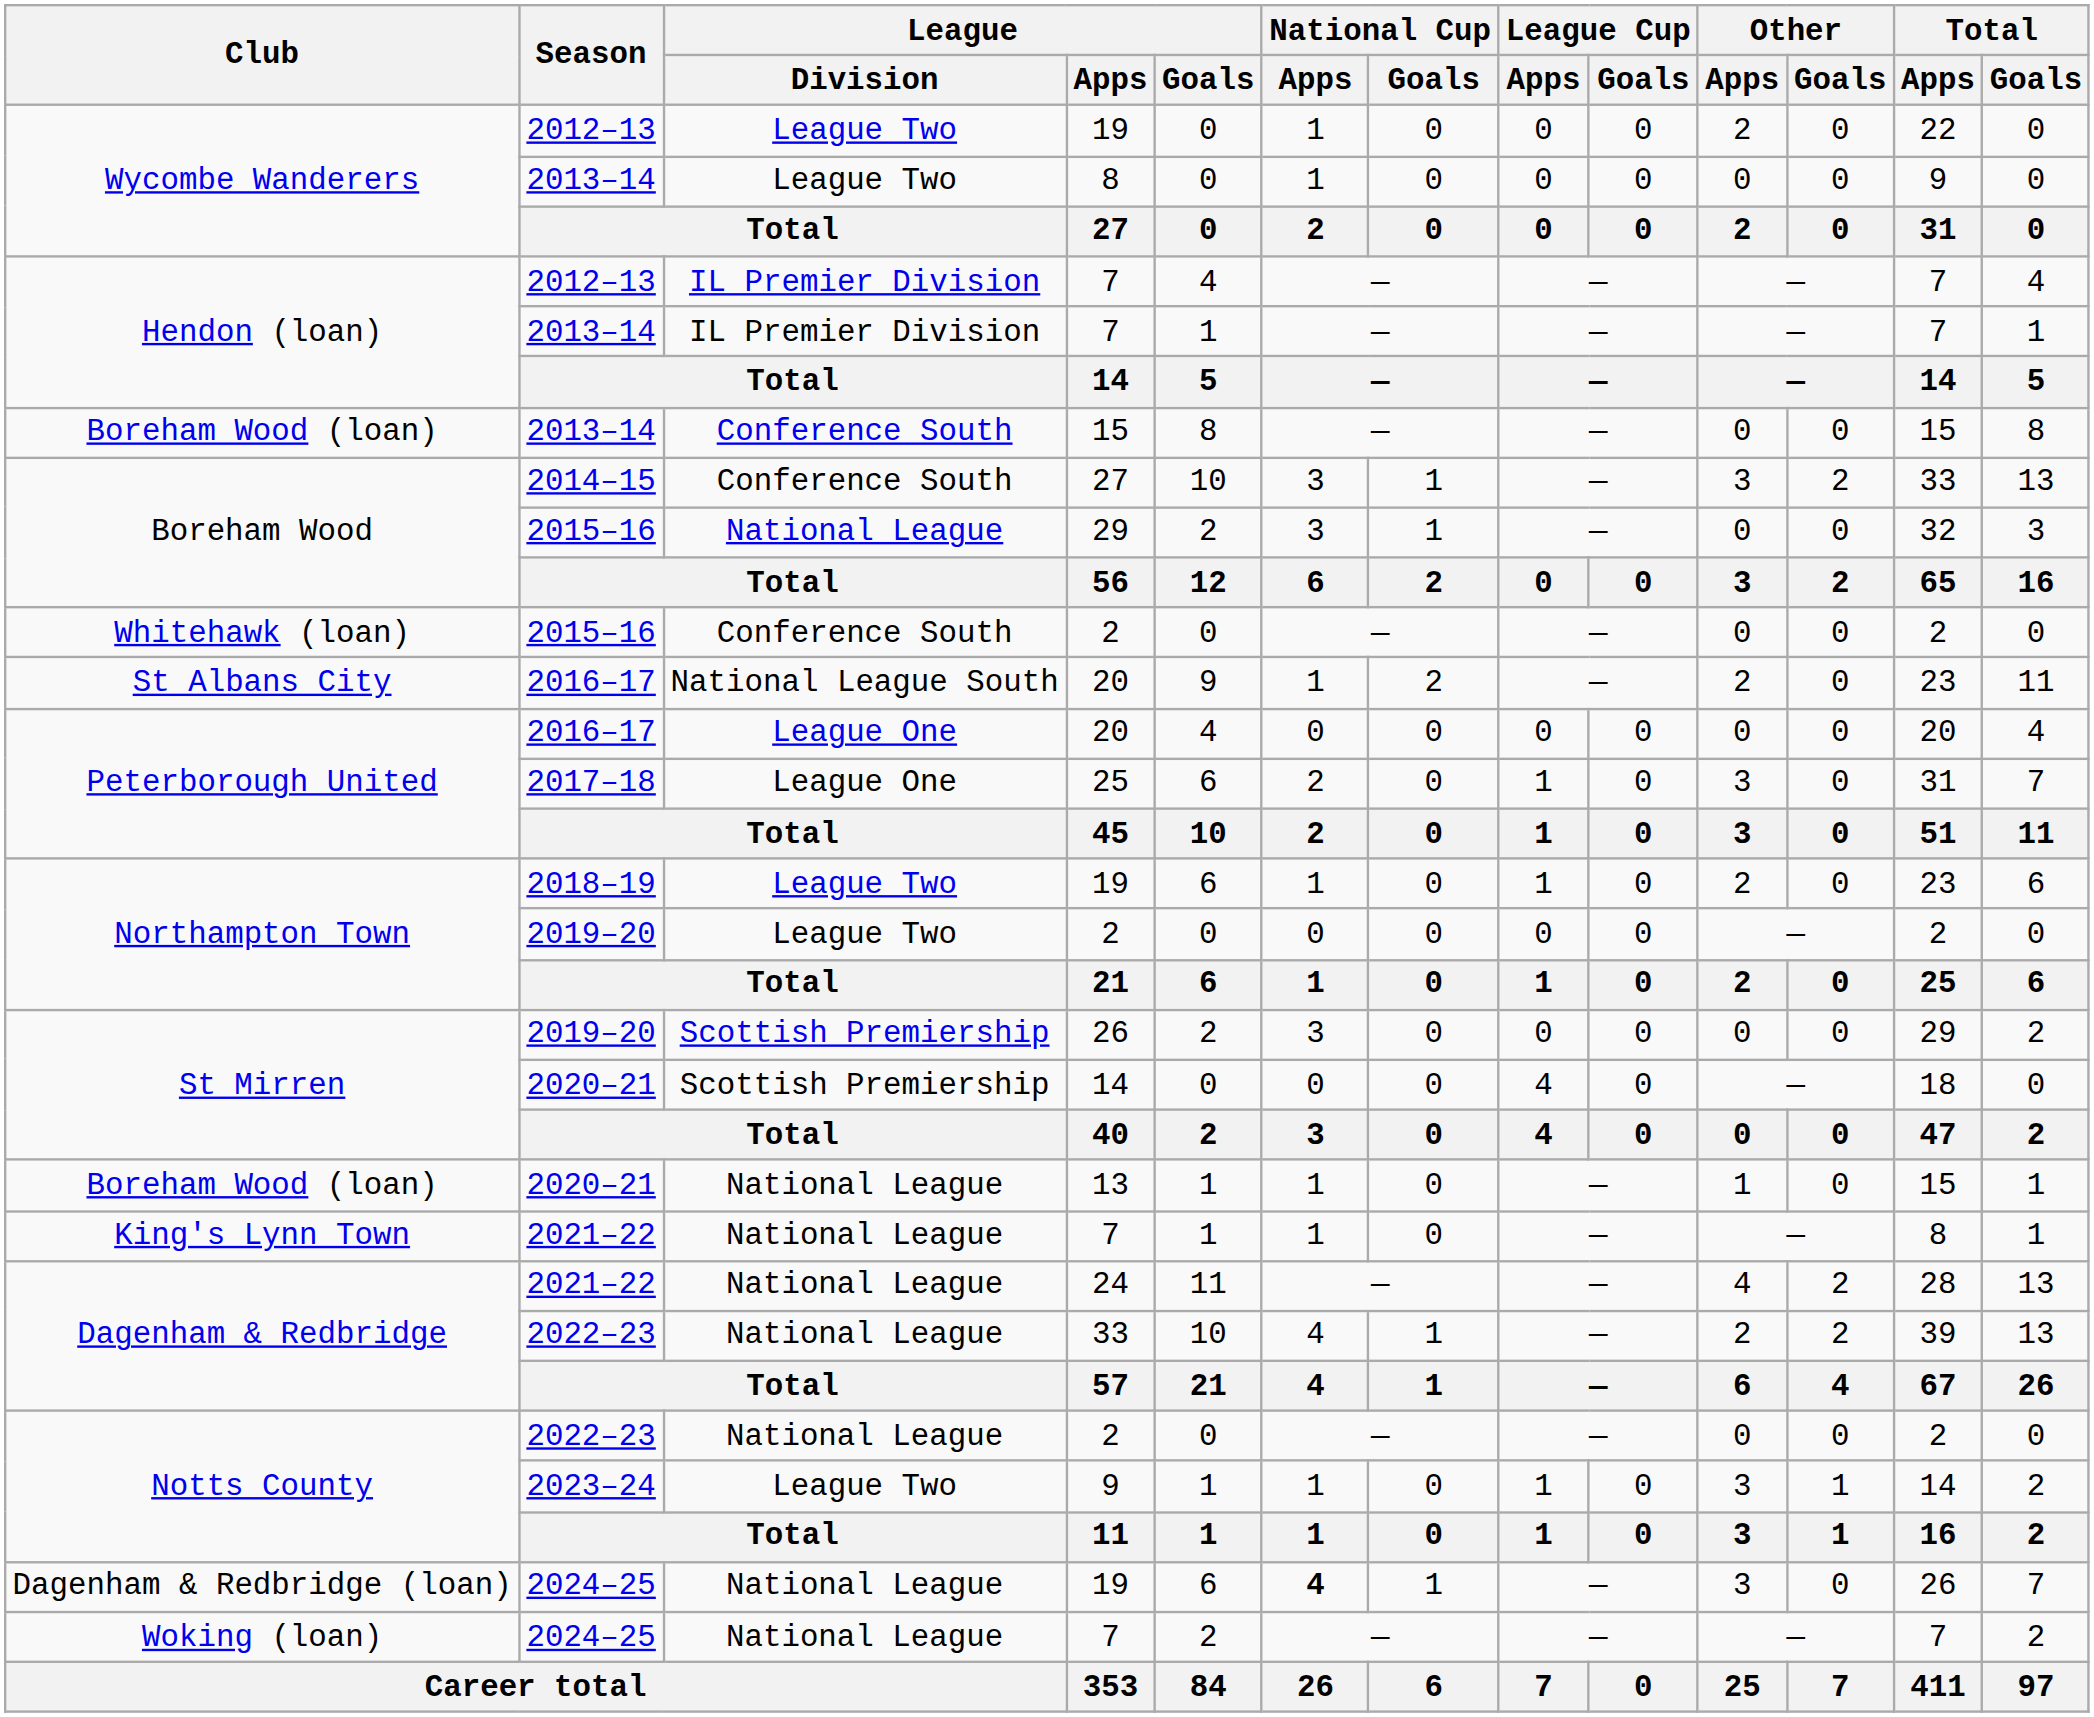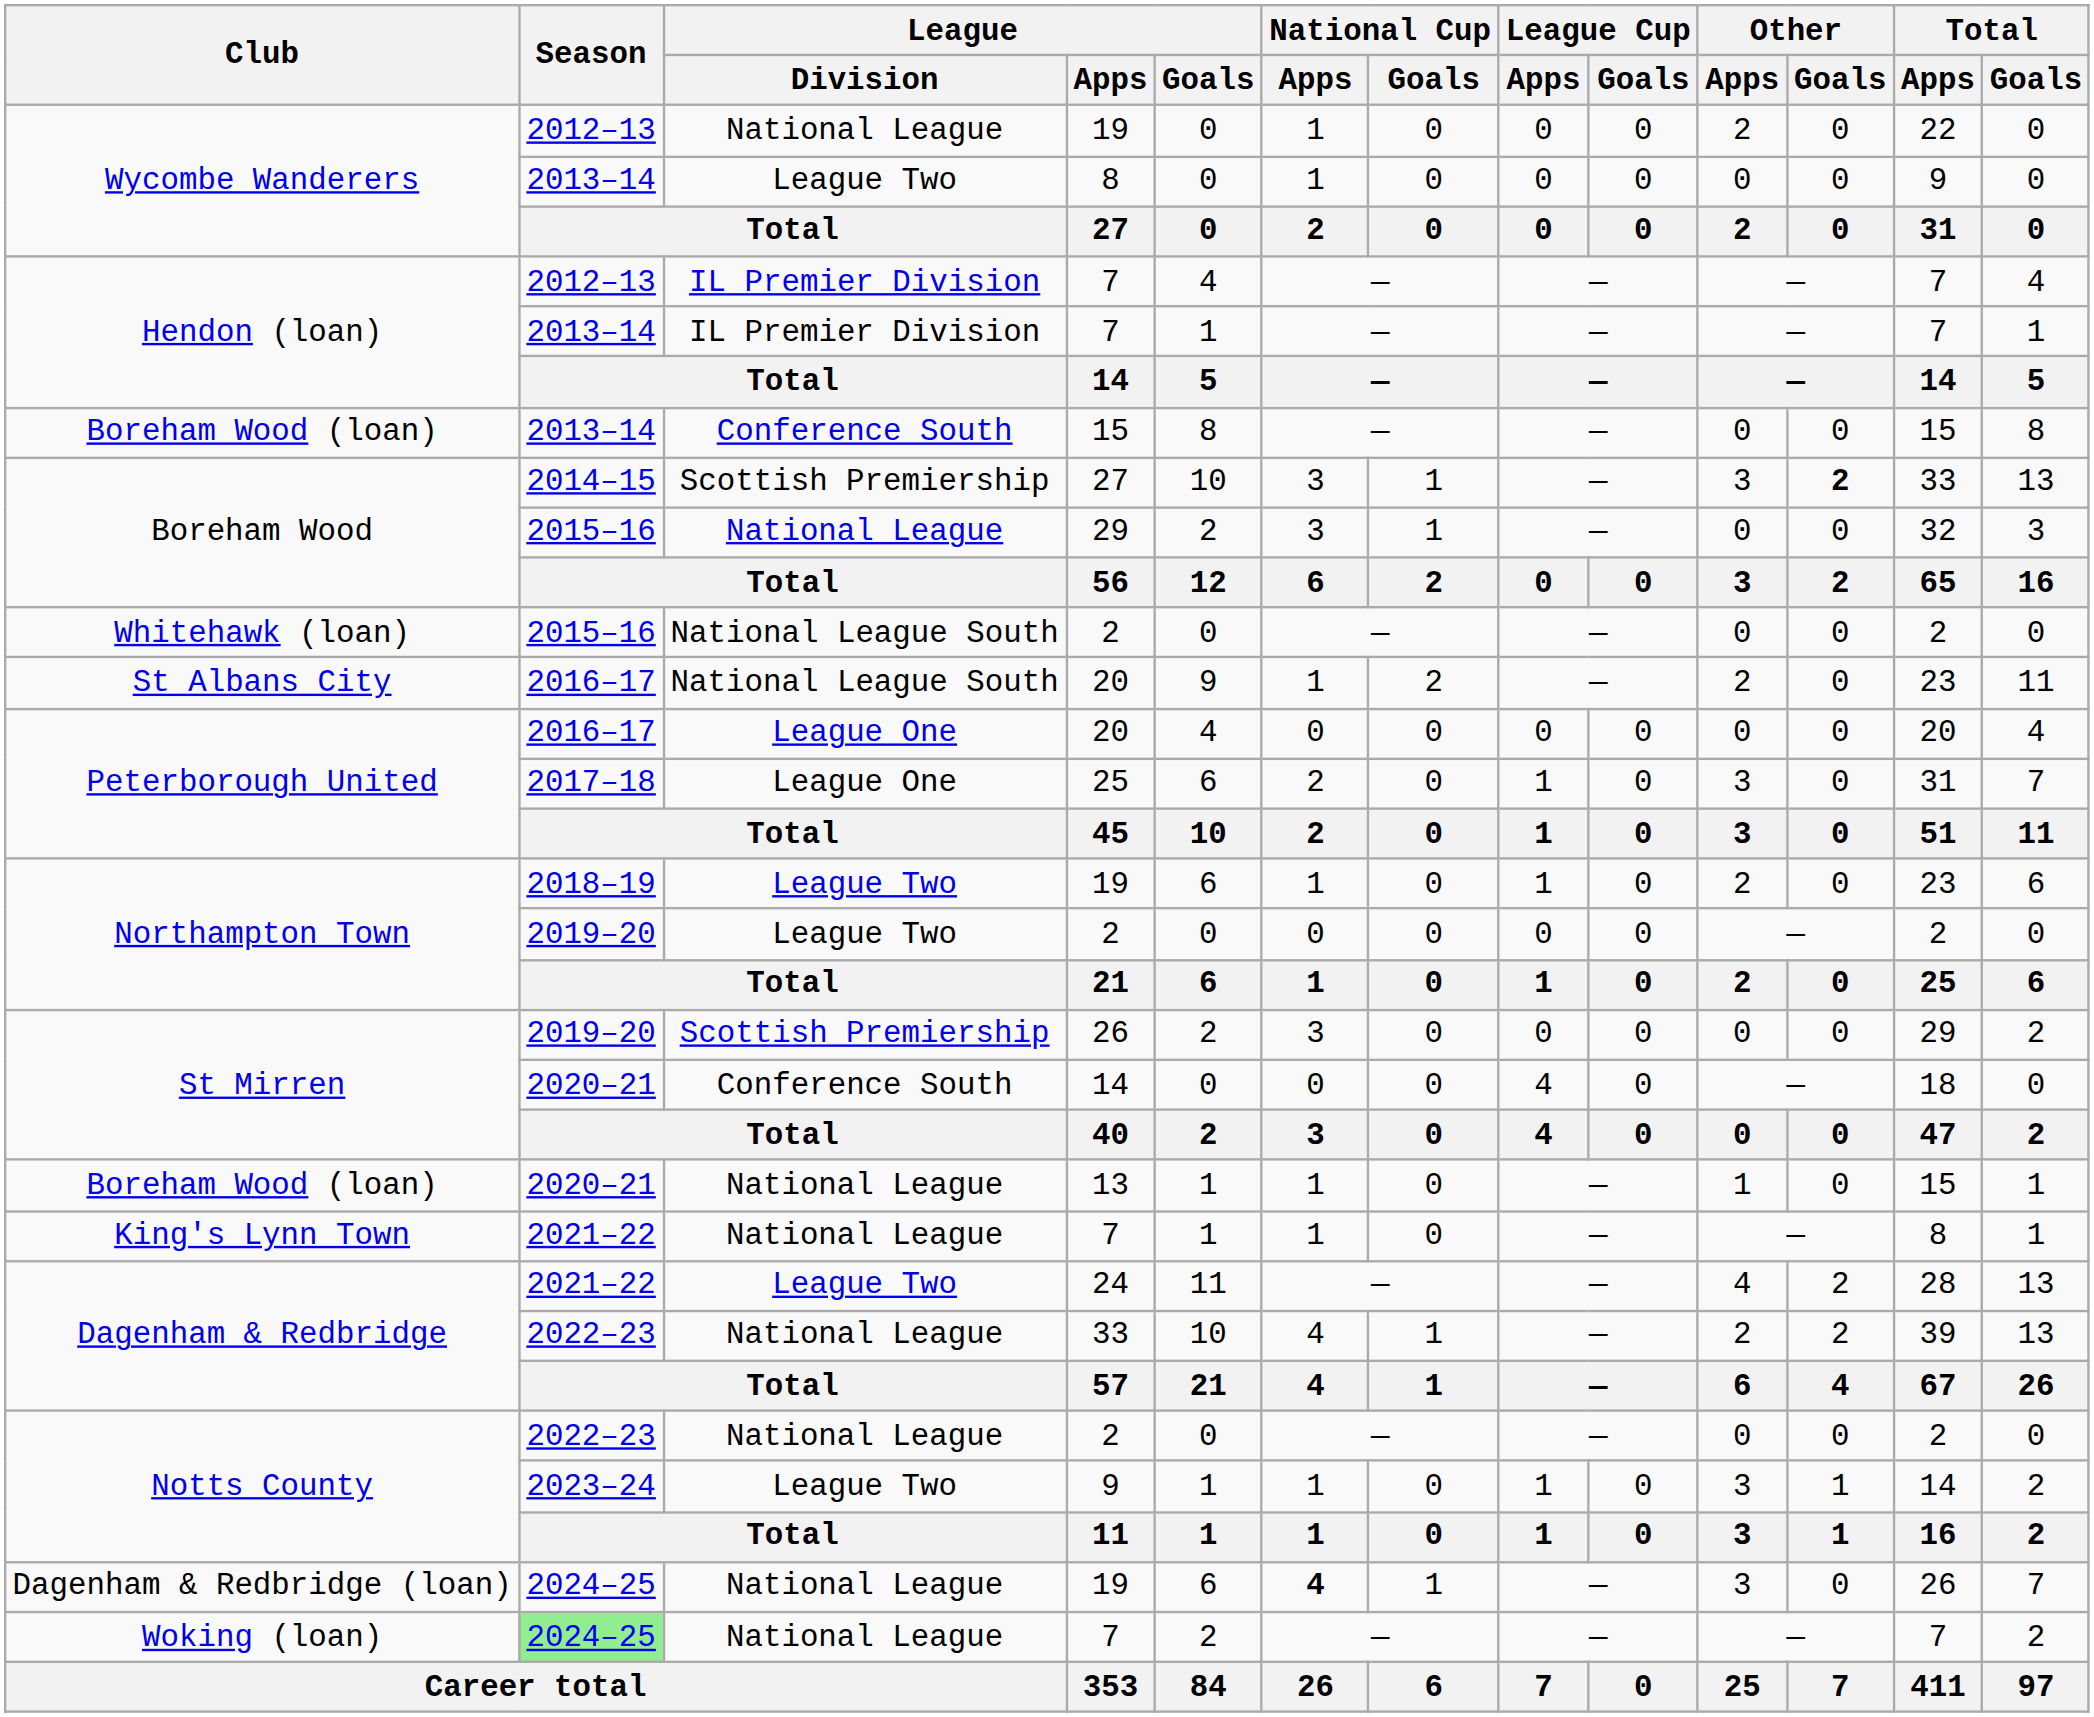 <table class="wikitable" style="text-align: center">
 <tr>
 <th rowspan="2">Club</th>
 <th rowspan="2">Season</th>
 <th colspan="3">League</th>
 <th colspan="2">National Cup</th>
 <th colspan="2">League Cup</th>
 <th colspan="2">Other</th>
 <th colspan="2">Total</th>
 </tr>
 <tr>
 <th>Division</th>
 <th>Apps</th>
 <th>Goals</th>
 <th>Apps</th>
 <th>Goals</th>
 <th>Apps</th>
 <th>Goals</th>
 <th>Apps</th>
 <th>Goals</th>
 <th>Apps</th>
 <th>Goals</th>
 </tr>
 <tr>
 <td rowspan="3"><a href='#'>Wycombe Wanderers</a></td>
 <td><a href='#'>2012–13</a></td>
-<td><a href='#'>League Two</a></td>
+<td>National League</td>
 <td>19</td>
 <td>0</td>
 <td>1</td>
 <td>0</td>
 <td>0</td>
 <td>0</td>
 <td>2</td>
 <td>0</td>
 <td>22</td>
 <td>0</td>
 </tr>
 <tr>
 <td><a href='#'>2013–14</a></td>
 <td>League Two</td>
 <td>8</td>
 <td>0</td>
 <td>1</td>
 <td>0</td>
 <td>0</td>
 <td>0</td>
 <td>0</td>
 <td>0</td>
 <td>9</td>
 <td>0</td>
 </tr>
 <tr>
 <th colspan="2">Total</th>
 <th>27</th>
 <th>0</th>
 <th>2</th>
 <th>0</th>
 <th>0</th>
 <th>0</th>
 <th>2</th>
 <th>0</th>
 <th>31</th>
 <th>0</th>
 </tr>
 <tr>
 <td rowspan="3"><a href='#'>Hendon</a> (loan)</td>
 <td><a href='#'>2012–13</a></td>
 <td><a href='#'>IL Premier Division</a></td>
 <td>7</td>
 <td>4</td>
 <td colspan="2">—</td>
 <td colspan="2">—</td>
 <td colspan="2">—</td>
 <td>7</td>
 <td>4</td>
 </tr>
 <tr>
 <td><a href='#'>2013–14</a></td>
 <td>IL Premier Division</td>
 <td>7</td>
 <td>1</td>
 <td colspan="2">—</td>
 <td colspan="2">—</td>
 <td colspan="2">—</td>
 <td>7</td>
 <td>1</td>
 </tr>
 <tr>
 <th colspan="2">Total</th>
 <th>14</th>
 <th>5</th>
 <th colspan="2">—</th>
 <th colspan="2">—</th>
 <th colspan="2">—</th>
 <th>14</th>
 <th>5</th>
 </tr>
 <tr>
 <td><a href='#'>Boreham Wood</a> (loan)</td>
 <td><a href='#'>2013–14</a></td>
 <td><a href='#'>Conference South</a></td>
 <td>15</td>
 <td>8</td>
 <td colspan="2">—</td>
 <td colspan="2">—</td>
 <td>0</td>
 <td>0</td>
 <td>15</td>
 <td>8</td>
 </tr>
 <tr>
 <td rowspan="3">Boreham Wood</td>
 <td><a href='#'>2014–15</a></td>
-<td>Conference South</td>
+<td>Scottish Premiership</td>
 <td>27</td>
 <td>10</td>
 <td>3</td>
 <td>1</td>
 <td colspan="2">—</td>
 <td>3</td>
-<td>2</td>
+<td><strong>2</strong></td>
 <td>33</td>
 <td>13</td>
 </tr>
 <tr>
 <td><a href='#'>2015–16</a></td>
 <td><a href='#'>National League</a></td>
 <td>29</td>
 <td>2</td>
 <td>3</td>
 <td>1</td>
 <td colspan="2">—</td>
 <td>0</td>
 <td>0</td>
 <td>32</td>
 <td>3</td>
 </tr>
 <tr>
 <th colspan="2">Total</th>
 <th>56</th>
 <th>12</th>
 <th>6</th>
 <th>2</th>
 <th>0</th>
 <th>0</th>
 <th>3</th>
 <th>2</th>
 <th>65</th>
 <th>16</th>
 </tr>
 <tr>
 <td><a href='#'>Whitehawk</a> (loan)</td>
 <td><a href='#'>2015–16</a></td>
-<td>Conference South</td>
+<td>National League South</td>
 <td>2</td>
 <td>0</td>
 <td colspan="2">—</td>
 <td colspan="2">—</td>
 <td>0</td>
 <td>0</td>
 <td>2</td>
 <td>0</td>
 </tr>
 <tr>
 <td><a href='#'>St Albans City</a></td>
 <td><a href='#'>2016–17</a></td>
 <td>National League South</td>
 <td>20</td>
 <td>9</td>
 <td>1</td>
 <td>2</td>
 <td colspan="2">—</td>
 <td>2</td>
 <td>0</td>
 <td>23</td>
 <td>11</td>
 </tr>
 <tr>
 <td rowspan="3"><a href='#'>Peterborough United</a></td>
 <td><a href='#'>2016–17</a></td>
 <td><a href='#'>League One</a></td>
 <td>20</td>
 <td>4</td>
 <td>0</td>
 <td>0</td>
 <td>0</td>
 <td>0</td>
 <td>0</td>
 <td>0</td>
 <td>20</td>
 <td>4</td>
 </tr>
 <tr>
 <td><a href='#'>2017–18</a></td>
 <td>League One</td>
 <td>25</td>
 <td>6</td>
 <td>2</td>
 <td>0</td>
 <td>1</td>
 <td>0</td>
 <td>3</td>
 <td>0</td>
 <td>31</td>
 <td>7</td>
 </tr>
 <tr>
 <th colspan="2">Total</th>
 <th>45</th>
 <th>10</th>
 <th>2</th>
 <th>0</th>
 <th>1</th>
 <th>0</th>
 <th>3</th>
 <th>0</th>
 <th>51</th>
 <th>11</th>
 </tr>
 <tr>
 <td rowspan=3><a href='#'>Northampton Town</a></td>
 <td><a href='#'>2018–19</a></td>
 <td><a href='#'>League Two</a></td>
 <td>19</td>
 <td>6</td>
 <td>1</td>
 <td>0</td>
 <td>1</td>
 <td>0</td>
 <td>2</td>
 <td>0</td>
 <td>23</td>
 <td>6</td>
 </tr>
 <tr>
 <td><a href='#'>2019–20</a></td>
 <td>League Two</td>
 <td>2</td>
 <td>0</td>
 <td>0</td>
 <td>0</td>
 <td>0</td>
 <td>0</td>
 <td colspan=2>—</td>
 <td>2</td>
 <td>0</td>
 </tr>
 <tr>
 <th colspan=2>Total</th>
 <th>21</th>
 <th>6</th>
 <th>1</th>
 <th>0</th>
 <th>1</th>
 <th>0</th>
 <th>2</th>
 <th>0</th>
 <th>25</th>
 <th>6</th>
 </tr>
 <tr>
 <td rowspan=3><a href='#'>St Mirren</a></td>
 <td><a href='#'>2019–20</a></td>
 <td><a href='#'>Scottish Premiership</a></td>
 <td>26</td>
 <td>2</td>
 <td>3</td>
 <td>0</td>
 <td>0</td>
 <td>0</td>
 <td>0</td>
 <td>0</td>
 <td>29</td>
 <td>2</td>
 </tr>
 <tr>
 <td><a href='#'>2020–21</a></td>
-<td>Scottish Premiership</td>
+<td>Conference South</td>
 <td>14</td>
 <td>0</td>
 <td>0</td>
 <td>0</td>
 <td>4</td>
 <td>0</td>
 <td colspan=2>—</td>
 <td>18</td>
 <td>0</td>
 </tr>
 <tr>
 <th colspan=2>Total</th>
 <th>40</th>
 <th>2</th>
 <th>3</th>
 <th>0</th>
 <th>4</th>
 <th>0</th>
 <th>0</th>
 <th>0</th>
 <th>47</th>
 <th>2</th>
 </tr>
 <tr>
 <td><a href='#'>Boreham Wood</a> (loan)</td>
 <td><a href='#'>2020–21</a></td>
 <td>National League</td>
 <td>13</td>
 <td>1</td>
 <td>1</td>
 <td>0</td>
 <td colspan=2>—</td>
 <td>1</td>
 <td>0</td>
 <td>15</td>
 <td>1</td>
 </tr>
 <tr>
 <td><a href='#'>King's Lynn Town</a></td>
 <td><a href='#'>2021–22</a></td>
 <td>National League</td>
 <td>7</td>
 <td>1</td>
 <td>1</td>
 <td>0</td>
 <td colspan=2>—</td>
 <td colspan=2>—</td>
 <td>8</td>
 <td>1</td>
 </tr>
 <tr>
 <td rowspan=3><a href='#'>Dagenham & Redbridge</a></td>
 <td><a href='#'>2021–22</a></td>
-<td>National League</td>
+<td><a href='#'>League Two</a></td>
 <td>24</td>
 <td>11</td>
 <td colspan=2>—</td>
 <td colspan=2>—</td>
 <td>4</td>
 <td>2</td>
 <td>28</td>
 <td>13</td>
 </tr>
 <tr>
 <td><a href='#'>2022–23</a></td>
 <td>National League</td>
 <td>33</td>
 <td>10</td>
 <td>4</td>
 <td>1</td>
 <td colspan=2>—</td>
 <td>2</td>
 <td>2</td>
 <td>39</td>
 <td>13</td>
 </tr>
 <tr>
 <th colspan=2>Total</th>
 <th>57</th>
 <th>21</th>
 <th>4</th>
 <th>1</th>
 <th colspan=2>—</th>
 <th>6</th>
 <th>4</th>
 <th>67</th>
 <th>26</th>
 </tr>
 <tr>
 <td rowspan=3><a href='#'>Notts County</a></td>
 <td><a href='#'>2022–23</a></td>
 <td>National League</td>
 <td>2</td>
 <td>0</td>
 <td colspan=2>—</td>
 <td colspan=2>—</td>
 <td>0</td>
 <td>0</td>
 <td>2</td>
 <td>0</td>
 </tr>
 <tr>
 <td><a href='#'>2023–24</a></td>
 <td>League Two</td>
 <td>9</td>
 <td>1</td>
 <td>1</td>
 <td>0</td>
 <td>1</td>
 <td>0</td>
 <td>3</td>
 <td>1</td>
 <td>14</td>
 <td>2</td>
 </tr>
 <tr>
 <th colspan=2>Total</th>
 <th>11</th>
 <th>1</th>
 <th>1</th>
 <th>0</th>
 <th>1</th>
 <th>0</th>
 <th>3</th>
 <th>1</th>
 <th>16</th>
 <th>2</th>
 </tr>
 <tr>
 <td>Dagenham & Redbridge (loan)</td>
 <td><a href='#'>2024–25</a></td>
 <td>National League</td>
 <td>19</td>
 <td>6</td>
 <td><strong>4</strong></td>
 <td>1</td>
 <td colspan=2>—</td>
 <td>3</td>
 <td>0</td>
 <td>26</td>
 <td>7</td>
 </tr>
 <tr>
 <td><a href='#'>Woking</a> (loan)</td>
-<td><a href='#'>2024–25</a></td>
+<td style="background: lightgreen;"><a href='#'>2024–25</a></td>
 <td>National League</td>
 <td>7</td>
 <td>2</td>
 <td colspan=2>—</td>
 <td colspan=2>—</td>
 <td colspan=2>—</td>
 <td>7</td>
 <td>2</td>
 </tr>
 <tr>
 <th colspan="3">Career total</th>
 <th>353</th>
 <th>84</th>
 <th>26</th>
 <th>6</th>
 <th>7</th>
 <th>0</th>
 <th>25</th>
 <th>7</th>
 <th>411</th>
 <th>97</th>
 </tr>
 </table>
